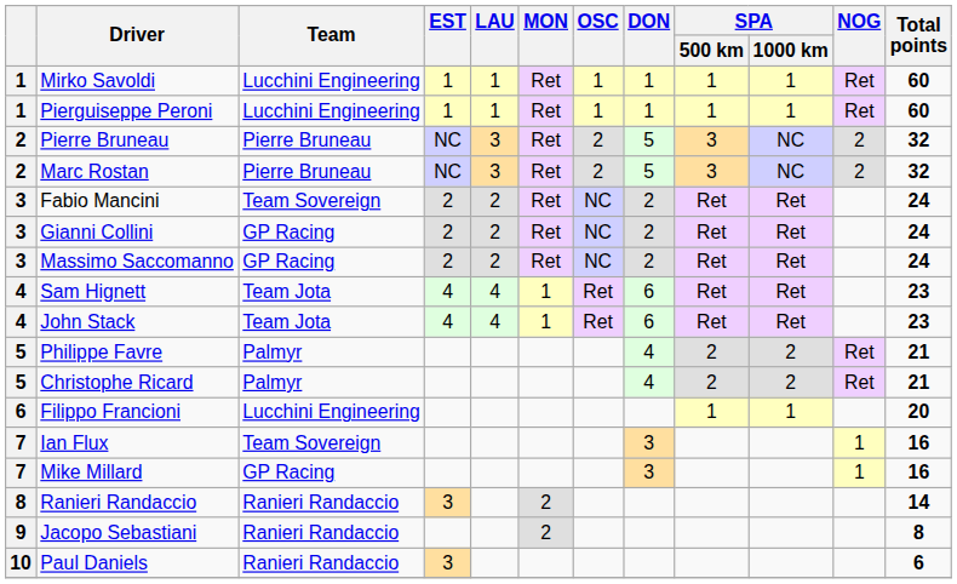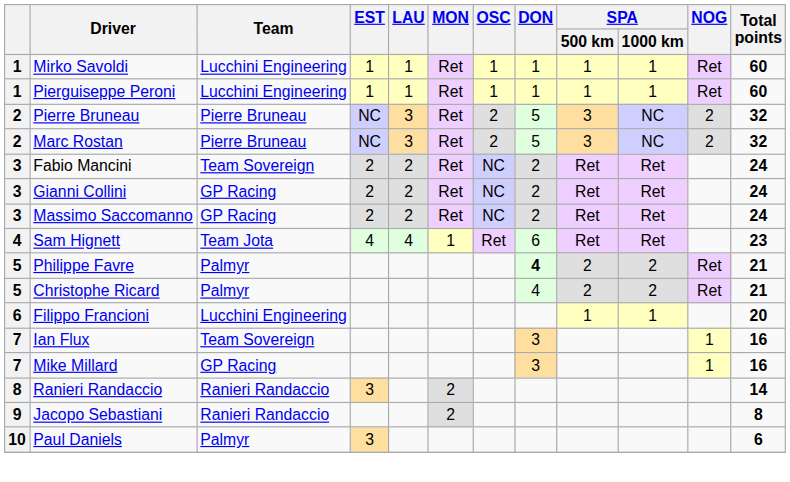 <table class="wikitable" style="font-size: 85%; text-align:center;">
 <tr valign="top">
 <th rowspan=2 valign=middle></th>
 <th rowspan=2 valign=middle>Driver</th>
 <th rowspan=2 valign=middle>Team</th>
 <th rowspan=2><a href='#'>EST</a><br></th>
 <th rowspan=2><a href='#'>LAU</a><br></th>
 <th rowspan=2><a href='#'>MON</a><br></th>
 <th rowspan=2><a href='#'>OSC</a><br></th>
 <th rowspan=2><a href='#'>DON</a><br></th>
 <th colspan=2><a href='#'>SPA</a> </th>
 <th rowspan=2><a href='#'>NOG</a><br></th>
 <th rowspan=2 valign=middle>Total<br>points</th>
 </tr>
 <tr>
 <th>500 km</th>
 <th>1000 km</th>
 </tr>
 <tr>
 <th>1</th>
 <td align=left> <a href='#'>Mirko Savoldi</a></td>
 <td align=left> <a href='#'>Lucchini Engineering</a></td>
 <td style="background:#FFFFBF;">1</td>
 <td style="background:#FFFFBF;">1</td>
 <td style="background:#EFCFFF;">Ret</td>
 <td style="background:#FFFFBF;">1</td>
 <td style="background:#FFFFBF;">1</td>
 <td style="background:#FFFFBF;">1</td>
 <td style="background:#FFFFBF;">1</td>
 <td style="background:#EFCFFF;">Ret</td>
 <td><strong>60</strong></td>
 </tr>
 <tr>
 <th>1</th>
 <td align=left> <a href='#'>Pierguiseppe Peroni</a></td>
 <td align=left> <a href='#'>Lucchini Engineering</a></td>
 <td style="background:#FFFFBF;">1</td>
 <td style="background:#FFFFBF;">1</td>
 <td style="background:#EFCFFF;">Ret</td>
 <td style="background:#FFFFBF;">1</td>
 <td style="background:#FFFFBF;">1</td>
 <td style="background:#FFFFBF;">1</td>
 <td style="background:#FFFFBF;">1</td>
 <td style="background:#EFCFFF;">Ret</td>
 <td><strong>60</strong></td>
 </tr>
 <tr>
 <th>2</th>
 <td align=left> <a href='#'>Pierre Bruneau</a></td>
 <td align=left> <a href='#'>Pierre Bruneau</a></td>
 <td style="background:#CFCFFF;">NC</td>
 <td style="background:#FFDF9F;">3</td>
 <td style="background:#EFCFFF;">Ret</td>
 <td style="background:#DFDFDF;">2</td>
 <td style="background:#DFFFDF;">5</td>
 <td style="background:#FFDF9F;">3</td>
 <td style="background:#CFCFFF;">NC</td>
 <td style="background:#DFDFDF;">2</td>
 <td><strong>32</strong></td>
 </tr>
 <tr>
 <th>2</th>
 <td align=left> <a href='#'>Marc Rostan</a></td>
 <td align=left> <a href='#'>Pierre Bruneau</a></td>
 <td style="background:#CFCFFF;">NC</td>
 <td style="background:#FFDF9F;">3</td>
 <td style="background:#EFCFFF;">Ret</td>
 <td style="background:#DFDFDF;">2</td>
 <td style="background:#DFFFDF;">5</td>
 <td style="background:#FFDF9F;">3</td>
 <td style="background:#CFCFFF;">NC</td>
 <td style="background:#DFDFDF;">2</td>
 <td><strong>32</strong></td>
 </tr>
 <tr>
 <th>3</th>
 <td align=left> Fabio Mancini</td>
 <td align=left> <a href='#'>Team Sovereign</a></td>
 <td style="background:#DFDFDF;">2</td>
 <td style="background:#DFDFDF;">2</td>
 <td style="background:#EFCFFF;">Ret</td>
 <td style="background:#CFCFFF;">NC</td>
 <td style="background:#DFDFDF;">2</td>
 <td style="background:#EFCFFF;">Ret</td>
 <td style="background:#EFCFFF;">Ret</td>
 <td></td>
 <td><strong>24</strong></td>
 </tr>
 <tr>
 <th>3</th>
 <td align=left> <a href='#'>Gianni Collini</a></td>
 <td align=left> <a href='#'>GP Racing</a></td>
 <td style="background:#DFDFDF;">2</td>
 <td style="background:#DFDFDF;">2</td>
 <td style="background:#EFCFFF;">Ret</td>
 <td style="background:#CFCFFF;">NC</td>
 <td style="background:#DFDFDF;">2</td>
 <td style="background:#EFCFFF;">Ret</td>
 <td style="background:#EFCFFF;">Ret</td>
 <td></td>
 <td><strong>24</strong></td>
 </tr>
 <tr>
 <th>3</th>
 <td align=left> <a href='#'>Massimo Saccomanno</a></td>
 <td align=left> <a href='#'>GP Racing</a></td>
 <td style="background:#DFDFDF;">2</td>
 <td style="background:#DFDFDF;">2</td>
 <td style="background:#EFCFFF;">Ret</td>
 <td style="background:#CFCFFF;">NC</td>
 <td style="background:#DFDFDF;">2</td>
 <td style="background:#EFCFFF;">Ret</td>
 <td style="background:#EFCFFF;">Ret</td>
 <td></td>
 <td><strong>24</strong></td>
 </tr>
 <tr>
 <th>4</th>
 <td align=left> <a href='#'>Sam Hignett</a></td>
 <td align=left> <a href='#'>Team Jota</a></td>
 <td style="background:#DFFFDF;">4</td>
 <td style="background:#DFFFDF;">4</td>
 <td style="background:#FFFFBF;">1</td>
 <td style="background:#EFCFFF;">Ret</td>
 <td style="background:#DFFFDF;">6</td>
 <td style="background:#EFCFFF;">Ret</td>
 <td style="background:#EFCFFF;">Ret</td>
 <td></td>
 <td><strong>23</strong></td>
 </tr>
 <tr>
-<th>4</th>
-<td align=left> <a href='#'>John Stack</a></td>
-<td align=left> <a href='#'>Team Jota</a></td>
-<td style="background:#DFFFDF;">4</td>
-<td style="background:#DFFFDF;">4</td>
-<td style="background:#FFFFBF;">1</td>
-<td style="background:#EFCFFF;">Ret</td>
-<td style="background:#DFFFDF;">6</td>
-<td style="background:#EFCFFF;">Ret</td>
-<td style="background:#EFCFFF;">Ret</td>
-<td></td>
-<td><strong>23</strong></td>
-</tr>
-<tr>
 <th>5</th>
 <td align=left> <a href='#'>Philippe Favre</a></td>
 <td align=left> <a href='#'>Palmyr</a></td>
 <td></td>
 <td></td>
 <td></td>
 <td></td>
-<td style="background:#DFFFDF;">4</td>
+<td style="background:#DFFFDF;"><strong>4</strong></td>
 <td style="background:#DFDFDF;">2</td>
 <td style="background:#DFDFDF;">2</td>
 <td style="background:#EFCFFF;">Ret</td>
 <td><strong>21</strong></td>
 </tr>
 <tr>
 <th>5</th>
 <td align=left> <a href='#'>Christophe Ricard</a></td>
 <td align=left> <a href='#'>Palmyr</a></td>
 <td></td>
 <td></td>
 <td></td>
 <td></td>
 <td style="background:#DFFFDF;">4</td>
 <td style="background:#DFDFDF;">2</td>
 <td style="background:#DFDFDF;">2</td>
 <td style="background:#EFCFFF;">Ret</td>
 <td><strong>21</strong></td>
 </tr>
 <tr>
 <th>6</th>
 <td align=left> <a href='#'>Filippo Francioni</a></td>
 <td align=left> <a href='#'>Lucchini Engineering</a></td>
 <td></td>
 <td></td>
 <td></td>
 <td></td>
 <td></td>
 <td style="background:#FFFFBF;">1</td>
 <td style="background:#FFFFBF;">1</td>
 <td></td>
 <td><strong>20</strong></td>
 </tr>
 <tr>
 <th>7</th>
 <td align=left> <a href='#'>Ian Flux</a></td>
 <td align=left> <a href='#'>Team Sovereign</a></td>
 <td></td>
 <td></td>
 <td></td>
 <td></td>
 <td style="background:#FFDF9F;">3</td>
 <td></td>
 <td></td>
 <td style="background:#FFFFBF;">1</td>
 <td><strong>16</strong></td>
 </tr>
 <tr>
 <th>7</th>
 <td align=left> <a href='#'>Mike Millard</a></td>
 <td align=left> <a href='#'>GP Racing</a></td>
 <td></td>
 <td></td>
 <td></td>
 <td></td>
 <td style="background:#FFDF9F;">3</td>
 <td></td>
 <td></td>
 <td style="background:#FFFFBF;">1</td>
 <td><strong>16</strong></td>
 </tr>
 <tr>
 <th>8</th>
 <td align=left> <a href='#'>Ranieri Randaccio</a></td>
 <td align=left> <a href='#'>Ranieri Randaccio</a></td>
 <td style="background:#FFDF9F;">3</td>
 <td></td>
 <td style="background:#DFDFDF;">2</td>
 <td></td>
 <td></td>
 <td></td>
 <td></td>
 <td></td>
 <td><strong>14</strong></td>
 </tr>
 <tr>
 <th>9</th>
 <td align=left> <a href='#'>Jacopo Sebastiani</a></td>
 <td align=left> <a href='#'>Ranieri Randaccio</a></td>
 <td></td>
 <td></td>
 <td style="background:#DFDFDF;">2</td>
 <td></td>
 <td></td>
 <td></td>
 <td></td>
 <td></td>
 <td><strong>8</strong></td>
 </tr>
 <tr>
 <th>10</th>
 <td align=left> <a href='#'>Paul Daniels</a></td>
-<td align=left> <a href='#'>Ranieri Randaccio</a></td>
+<td align=left> <a href='#'>Palmyr</a></td>
 <td style="background:#FFDF9F;">3</td>
 <td></td>
 <td></td>
 <td></td>
 <td></td>
 <td></td>
 <td></td>
 <td></td>
 <td><strong>6</strong></td>
 </tr>
 <tr>
 </tr>
 </table>
